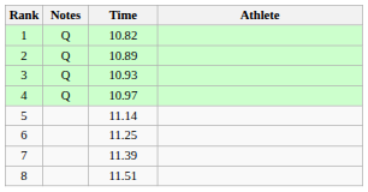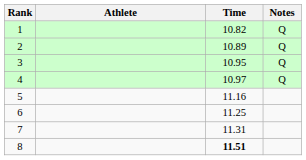 <table class="wikitable" style="text-align:center">
 <tr>
 <th width=40>Rank</th>
+<th width=250>Athlete</th>
+<th width=80>Time</th>
 <th width=50>Notes</th>
-<th width=80>Time</th>
-<th width=250>Athlete</th>
 </tr>
 <tr bgcolor="ccffcc">
 <td>1</td>
+<td align=left></td>
+<td>10.82</td>
 <td>Q</td>
-<td>10.82</td>
-<td align=left></td>
 </tr>
 <tr bgcolor="ccffcc">
 <td>2</td>
+<td align=left></td>
+<td>10.89</td>
 <td>Q</td>
-<td>10.89</td>
-<td align=left></td>
 </tr>
 <tr bgcolor="ccffcc">
 <td>3</td>
+<td align=left></td>
+<td>10.95</td>
 <td>Q</td>
-<td>10.93</td>
-<td align=left></td>
 </tr>
 <tr bgcolor="ccffcc">
 <td>4</td>
+<td align=left></td>
+<td>10.97</td>
 <td>Q</td>
-<td>10.97</td>
-<td align=left></td>
 </tr>
 <tr>
 <td>5</td>
+<td align=left></td>
+<td>11.16</td>
 <td></td>
-<td>11.14</td>
-<td align=left></td>
 </tr>
 <tr>
 <td>6</td>
+<td align=left></td>
+<td>11.25</td>
 <td></td>
-<td>11.25</td>
-<td align=left></td>
 </tr>
 <tr>
 <td>7</td>
+<td align=left></td>
+<td>11.31</td>
 <td></td>
-<td>11.39</td>
-<td align=left></td>
 </tr>
 <tr>
 <td>8</td>
+<td align=left></td>
+<td><strong>11.51</strong></td>
 <td></td>
-<td>11.51</td>
-<td align=left></td>
 </tr>
 </table>
